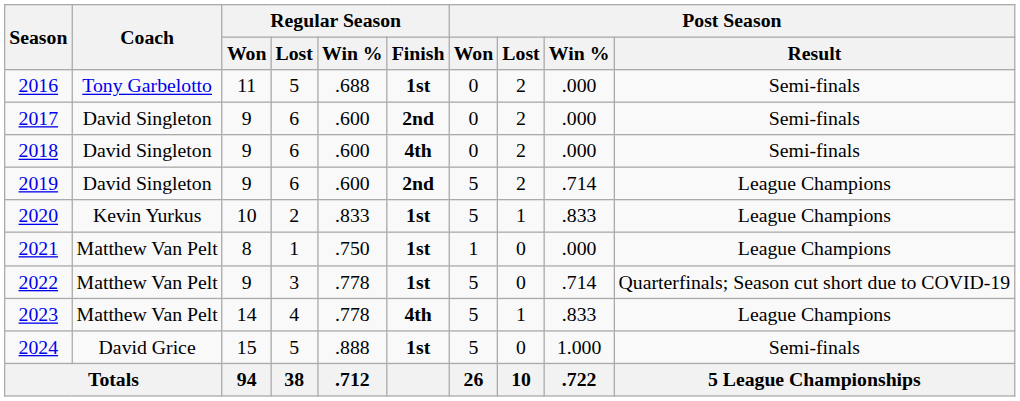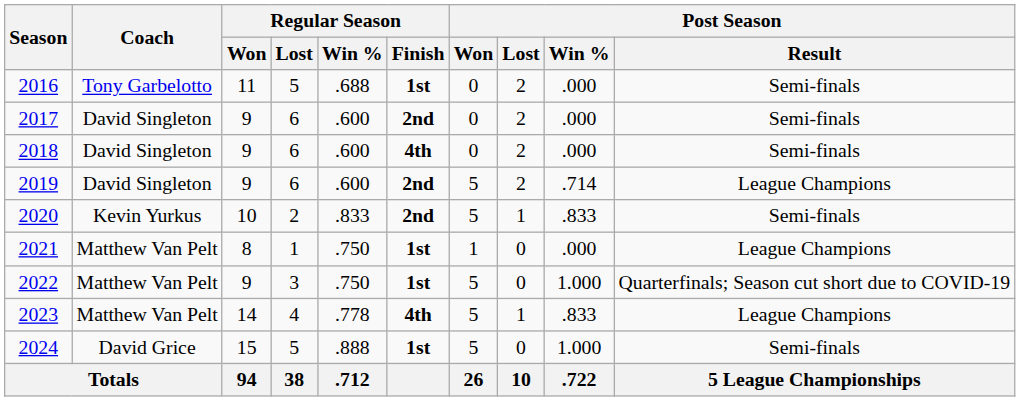 <table class="wikitable" style="font-size: 95%; text-align:center;">
 <tr>
 <th rowspan="2">Season</th>
 <th rowspan="2">Coach</th>
 <th colspan="4">Regular Season</th>
 <th colspan="4">Post Season</th>
 </tr>
 <tr>
 <th>Won</th>
 <th>Lost</th>
 <th>Win %</th>
 <th>Finish</th>
 <th>Won</th>
 <th>Lost</th>
 <th>Win %</th>
 <th>Result</th>
 </tr>
 <tr>
 <td><a href='#'>2016</a></td>
 <td><a href='#'>Tony Garbelotto</a></td>
 <td>11</td>
 <td>5</td>
 <td>.688</td>
 <td><strong>1st</strong></td>
 <td>0</td>
 <td>2</td>
 <td>.000</td>
 <td>Semi-finals</td>
 </tr>
 <tr>
 <td><a href='#'>2017</a></td>
 <td>David Singleton</td>
 <td>9</td>
 <td>6</td>
 <td>.600</td>
 <td><strong>2nd</strong></td>
 <td>0</td>
 <td>2</td>
 <td>.000</td>
 <td>Semi-finals</td>
 </tr>
 <tr>
 <td><a href='#'>2018</a></td>
 <td>David Singleton</td>
 <td>9</td>
 <td>6</td>
 <td>.600</td>
 <td><strong>4th</strong></td>
 <td>0</td>
 <td>2</td>
 <td>.000</td>
 <td>Semi-finals</td>
 </tr>
 <tr>
 <td><a href='#'>2019</a></td>
 <td>David Singleton</td>
 <td>9</td>
 <td>6</td>
 <td>.600</td>
 <td><strong>2nd</strong></td>
 <td>5</td>
 <td>2</td>
 <td>.714</td>
 <td>League Champions</td>
 </tr>
 <tr>
 <td><a href='#'>2020</a></td>
 <td>Kevin Yurkus</td>
 <td>10</td>
 <td>2</td>
 <td>.833</td>
-<td><strong>1st</strong></td>
+<td><strong>2nd</strong></td>
 <td>5</td>
 <td>1</td>
 <td>.833</td>
-<td>League Champions</td>
+<td>Semi-finals</td>
 </tr>
 <tr>
 <td><a href='#'>2021</a></td>
 <td>Matthew Van Pelt</td>
 <td>8</td>
 <td>1</td>
 <td>.750</td>
 <td><strong>1st</strong></td>
 <td>1</td>
 <td>0</td>
 <td>.000</td>
 <td>League Champions</td>
 </tr>
 <tr>
 <td><a href='#'>2022</a></td>
 <td>Matthew Van Pelt</td>
 <td>9</td>
 <td>3</td>
-<td>.778</td>
+<td>.750</td>
 <td><strong>1st</strong></td>
 <td>5</td>
 <td>0</td>
-<td>.714</td>
+<td>1.000</td>
 <td>Quarterfinals; Season cut short due to COVID-19</td>
 </tr>
 <tr>
 <td><a href='#'>2023</a></td>
 <td>Matthew Van Pelt</td>
 <td>14</td>
 <td>4</td>
 <td>.778</td>
 <td><strong>4th</strong></td>
 <td>5</td>
 <td>1</td>
 <td>.833</td>
 <td>League Champions</td>
 </tr>
 <tr>
 <td><a href='#'>2024</a></td>
 <td>David Grice</td>
 <td>15</td>
 <td>5</td>
 <td>.888</td>
 <td><strong>1st</strong></td>
 <td>5</td>
 <td>0</td>
 <td>1.000</td>
 <td>Semi-finals</td>
 </tr>
 <tr>
 <th colspan="2">Totals</th>
 <th>94</th>
 <th>38</th>
 <th>.712</th>
 <th></th>
 <th>26</th>
 <th>10</th>
 <th>.722</th>
 <th>5 League Championships</th>
 </tr>
 </table>
